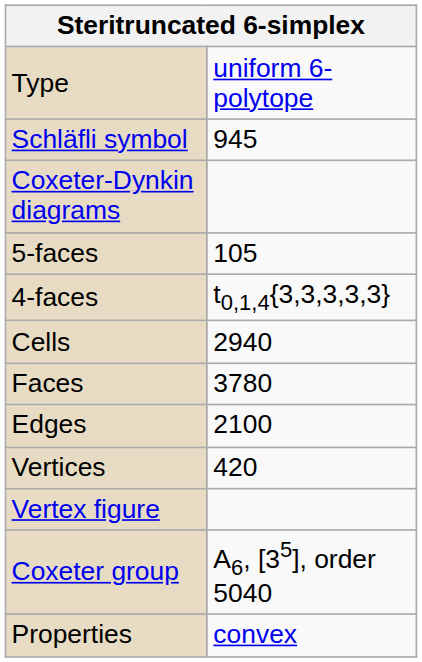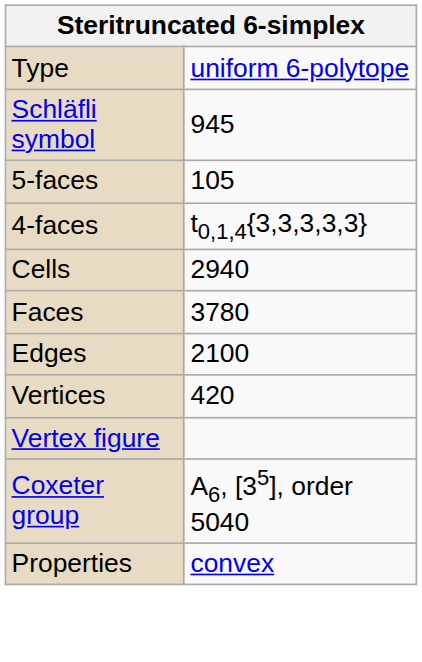 <table class="wikitable" align="right" style="margin-left:10px" width="250">
 <tr>
 <th bgcolor=#e7dcc3 colspan=2>Steritruncated 6-simplex</th>
 </tr>
 <tr>
 <td bgcolor=#e7dcc3>Type</td>
 <td><a href='#'>uniform 6-polytope</a></td>
 </tr>
 <tr>
 <td bgcolor=#e7dcc3><a href='#'>Schläfli symbol</a></td>
 <td>945</td>
-</tr>
-<tr>
-<td bgcolor=#e7dcc3><a href='#'>Coxeter-Dynkin diagrams</a></td>
-<td></td>
 </tr>
 <tr>
 <td bgcolor=#e7dcc3>5-faces</td>
 <td>105</td>
 </tr>
 <tr>
 <td bgcolor=#e7dcc3>4-faces</td>
 <td>t<sub>0,1,4</sub>{3,3,3,3,3}</td>
 </tr>
 <tr>
 <td bgcolor=#e7dcc3>Cells</td>
 <td>2940</td>
 </tr>
 <tr>
 <td bgcolor=#e7dcc3>Faces</td>
 <td>3780</td>
 </tr>
 <tr>
 <td bgcolor=#e7dcc3>Edges</td>
 <td>2100</td>
 </tr>
 <tr>
 <td bgcolor=#e7dcc3>Vertices</td>
 <td>420</td>
 </tr>
 <tr>
 <td bgcolor=#e7dcc3><a href='#'>Vertex figure</a></td>
 <td></td>
 </tr>
 <tr>
 <td bgcolor=#e7dcc3><a href='#'>Coxeter group</a></td>
 <td>A<sub>6</sub>, [3<sup>5</sup>], order 5040</td>
 </tr>
 <tr>
 <td bgcolor=#e7dcc3>Properties</td>
 <td><a href='#'>convex</a></td>
 </tr>
 </table>
